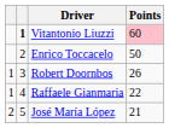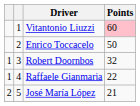 <table class="wikitable" style="font-size: 85%;">
 <tr>
 <th></th>
 <th></th>
 <th>Driver</th>
 <th>Points</th>
 </tr>
 <tr>
 <td align="left"></td>
-<td align="center"><strong>1</strong></td>
+<td align="center">1</td>
 <td> <a href='#'>Vitantonio Liuzzi</a></td>
 <td style="background: pink;">60</td>
 </tr>
 <tr>
 <td align="left"></td>
 <td align="center">2</td>
 <td> <a href='#'>Enrico Toccacelo</a></td>
 <td>50</td>
 </tr>
 <tr>
 <td align="left"> 1</td>
 <td align="center">3</td>
 <td> <a href='#'>Robert Doornbos</a></td>
-<td>26</td>
+<td>32</td>
 </tr>
 <tr>
 <td align="left"> 1</td>
 <td align="center">4</td>
 <td> <a href='#'>Raffaele Gianmaria</a></td>
 <td>22</td>
 </tr>
 <tr>
 <td align="left"> 2</td>
 <td align="center">5</td>
 <td> <a href='#'>José María López</a></td>
 <td>21</td>
 </tr>
 </table>
